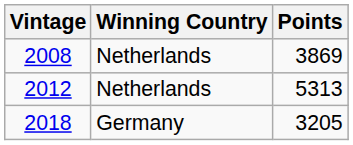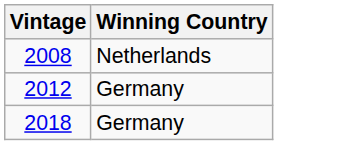 <table class="wikitable" style="text-align:right; font-size:90%">
 <tr>
 <th>Vintage</th>
 <th>Winning Country</th>
-<th>Points</th>
 </tr>
 <tr>
 <td align=center><a href='#'>2008</a></td>
 <td align=left>Netherlands</td>
-<td>3869</td>
 </tr>
 <tr>
 <td align=center><a href='#'>2012</a></td>
-<td align=left>Netherlands</td>
-<td>5313</td>
+<td align=left>Germany</td>
 </tr>
 <tr>
 <td align=center><a href='#'>2018</a></td>
 <td align=left>Germany</td>
-<td>3205</td>
 </tr>
 </table>
